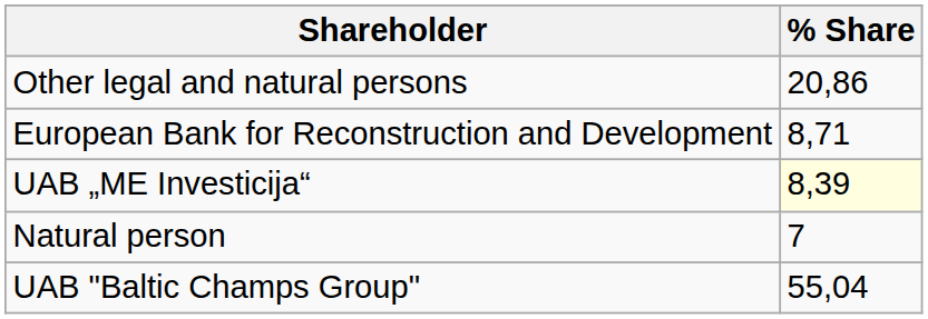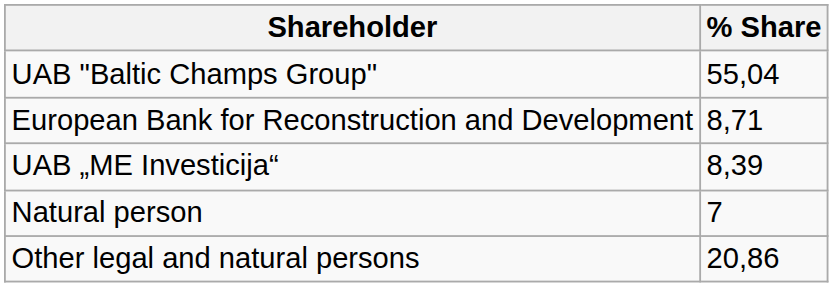 <table class="wikitable">
 <tr>
 <th>Shareholder</th>
 <th>% Share</th>
 </tr>
 <tr>
-<td>Other legal and natural persons</td>
-<td>20,86</td>
+<td>UAB "Baltic Champs Group"</td>
+<td>55,04</td>
 </tr>
 <tr>
 <td>European Bank for Reconstruction and Development</td>
 <td>8,71</td>
 </tr>
 <tr>
 <td>UAB „ME Investicija“</td>
-<td style="background: lightyellow;">8,39</td>
+<td>8,39</td>
 </tr>
 <tr>
 <td>Natural person</td>
 <td>7</td>
 </tr>
 <tr>
-<td>UAB "Baltic Champs Group"</td>
-<td>55,04</td>
+<td>Other legal and natural persons</td>
+<td>20,86</td>
 </tr>
 </table>
